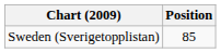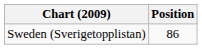 <table class="wikitable">
 <tr>
 <th>Chart (2009)</th>
 <th>Position</th>
 </tr>
 <tr>
 <td>Sweden (Sverigetopplistan)</td>
-<td align="center">85</td>
+<td align="center">86</td>
 </tr>
 </table>
